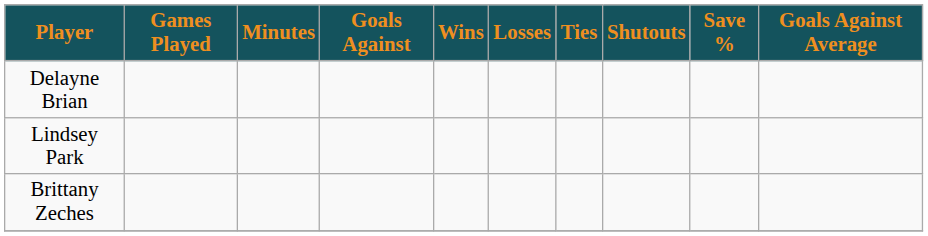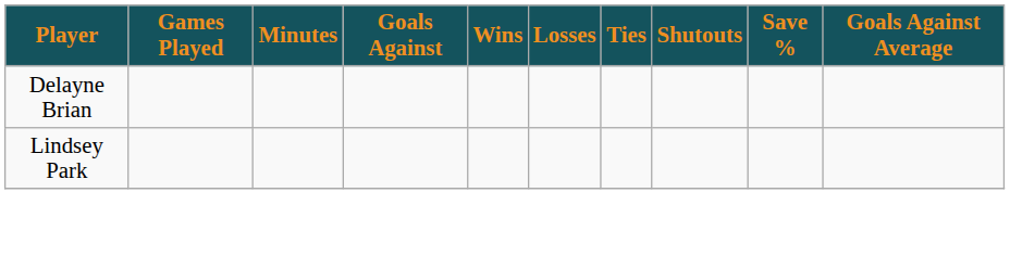 <table class="wikitable" width="80%">
 <tr align="center"  style=" background:#14535D; color:#EF8F1F;">
 <td><strong>Player</strong></td>
 <td><strong>Games Played</strong></td>
 <td><strong>Minutes</strong></td>
 <td><strong>Goals Against</strong></td>
 <td><strong>Wins</strong></td>
 <td><strong>Losses</strong></td>
 <td><strong>Ties</strong></td>
 <td><strong>Shutouts</strong></td>
 <td><strong>Save %</strong></td>
 <td><strong>Goals Against Average</strong></td>
 </tr>
 <tr align="center" bgcolor="">
 <td>Delayne Brian</td>
 <td></td>
 <td></td>
 <td></td>
 <td></td>
 <td></td>
 <td></td>
 <td></td>
 <td></td>
 <td></td>
 </tr>
 <tr align="center" bgcolor="">
 <td>Lindsey Park</td>
 <td></td>
 <td></td>
 <td></td>
 <td></td>
 <td></td>
 <td></td>
 <td></td>
 <td></td>
 <td></td>
 </tr>
 <tr align="center" bgcolor="">
-<td>Brittany Zeches</td>
-<td></td>
-<td></td>
-<td></td>
-<td></td>
-<td></td>
-<td></td>
-<td></td>
-<td></td>
-<td></td>
-</tr>
-<tr align="center" bgcolor="">
 </tr>
 </table>
